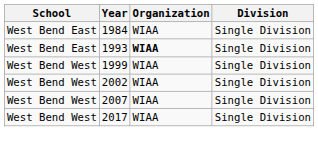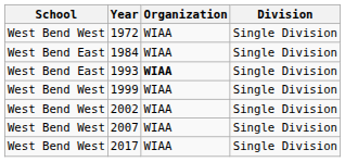 <table class="wikitable">
 <tr>
 <th>School</th>
 <th>Year</th>
 <th>Organization</th>
 <th>Division</th>
+</tr>
+<tr>
+<td>West Bend West</td>
+<td>1972</td>
+<td>WIAA</td>
+<td>Single Division</td>
 </tr>
 <tr>
 <td>West Bend East</td>
 <td>1984</td>
 <td>WIAA</td>
 <td>Single Division</td>
 </tr>
 <tr>
 <td>West Bend East</td>
 <td>1993</td>
 <td><strong>WIAA</strong></td>
 <td>Single Division</td>
 </tr>
 <tr>
 <td>West Bend West</td>
 <td>1999</td>
 <td>WIAA</td>
 <td>Single Division</td>
 </tr>
 <tr>
 <td>West Bend West</td>
 <td>2002</td>
 <td>WIAA</td>
 <td>Single Division</td>
 </tr>
 <tr>
 <td>West Bend West</td>
 <td>2007</td>
 <td>WIAA</td>
 <td>Single Division</td>
 </tr>
 <tr>
 <td>West Bend West</td>
 <td>2017</td>
 <td>WIAA</td>
 <td>Single Division</td>
 </tr>
 </table>
